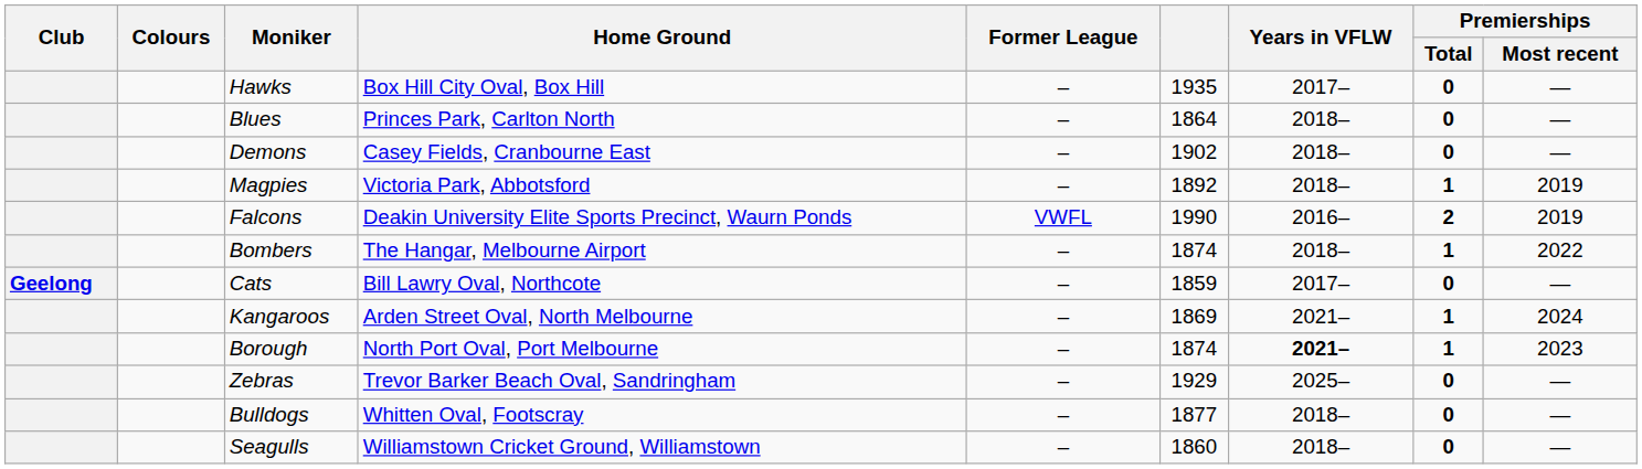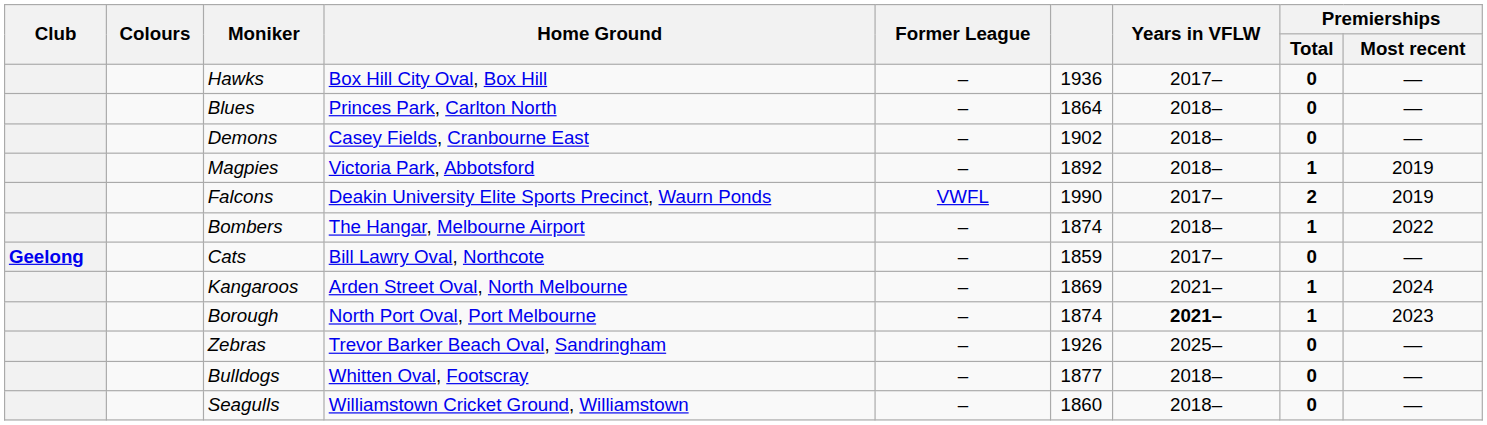 <table class="wikitable sortable" style="text-align:center; width:100%">
 <tr>
 <th rowspan=2>Club</th>
 <th rowspan=2 class=unsortable>Colours</th>
 <th rowspan=2>Moniker</th>
 <th rowspan=2>Home Ground</th>
 <th rowspan="2">Former League</th>
 <th rowspan="2"></th>
 <th rowspan="2">Years in VFLW</th>
 <th colspan=2>Premierships</th>
 </tr>
 <tr>
 <th data-sort-type=number>Total</th>
 <th>Most recent</th>
 </tr>
 <tr>
 <th style=text-align:left></th>
 <td></td>
 <td align="left"><em>Hawks</em></td>
 <td align="left"><a href='#'>Box Hill City Oval</a>, <a href='#'>Box Hill</a></td>
 <td>–</td>
-<td>1935</td>
+<td>1936</td>
 <td>2017–</td>
 <td><strong>0</strong></td>
 <td>—</td>
 </tr>
 <tr>
 <th style=text-align:left></th>
 <td></td>
 <td align="left"><em>Blues</em></td>
 <td align="left"><a href='#'>Princes Park</a>, <a href='#'>Carlton North</a></td>
 <td>–</td>
 <td>1864</td>
 <td>2018–</td>
 <td><strong>0</strong></td>
 <td>—</td>
 </tr>
 <tr>
 <th style=text-align:left></th>
 <td></td>
 <td align="left"><em>Demons</em></td>
 <td align="left"><a href='#'>Casey Fields</a>, <a href='#'>Cranbourne East</a></td>
 <td>–</td>
 <td>1902</td>
 <td>2018–</td>
 <td><strong>0</strong></td>
 <td>—</td>
 </tr>
 <tr>
 <th style=text-align:left></th>
 <td></td>
 <td align="left"><em>Magpies</em></td>
 <td align="left"><a href='#'>Victoria Park</a>, <a href='#'>Abbotsford</a></td>
 <td>–</td>
 <td>1892</td>
 <td>2018–</td>
 <td><strong>1</strong></td>
 <td>2019</td>
 </tr>
 <tr>
 <th style=text-align:left></th>
 <td></td>
 <td align="left"><em>Falcons</em></td>
 <td align="left"><a href='#'>Deakin University Elite Sports Precinct</a>, <a href='#'>Waurn Ponds</a></td>
 <td><a href='#'>VWFL</a></td>
 <td>1990</td>
-<td>2016–</td>
+<td>2017–</td>
 <td><strong>2</strong></td>
 <td>2019</td>
 </tr>
 <tr>
 <th style=text-align:left></th>
 <td></td>
 <td align="left"><em>Bombers</em></td>
 <td align="left"><a href='#'>The Hangar</a>, <a href='#'>Melbourne Airport</a></td>
 <td>–</td>
 <td>1874</td>
 <td>2018–</td>
 <td><strong>1</strong></td>
 <td>2022</td>
 </tr>
 <tr>
 <th style=text-align:left><a href='#'>Geelong</a></th>
 <td></td>
 <td align="left"><em>Cats</em></td>
 <td align="left"><a href='#'>Bill Lawry Oval</a>, <a href='#'>Northcote</a></td>
 <td>–</td>
 <td>1859</td>
 <td>2017–</td>
 <td><strong>0</strong></td>
 <td>—</td>
 </tr>
 <tr>
 <th style=text-align:left></th>
 <td></td>
 <td align="left"><em>Kangaroos</em></td>
 <td align="left"><a href='#'>Arden Street Oval</a>, <a href='#'>North Melbourne</a></td>
 <td>–</td>
 <td>1869</td>
 <td>2021–</td>
 <td><strong>1</strong></td>
 <td>2024</td>
 </tr>
 <tr>
 <th style=text-align:left></th>
 <td></td>
 <td align="left"><em>Borough</em></td>
 <td align="left"><a href='#'>North Port Oval</a>, <a href='#'>Port Melbourne</a></td>
 <td>–</td>
 <td>1874</td>
 <td><strong>2021–</strong></td>
 <td><strong>1</strong></td>
 <td>2023</td>
 </tr>
 <tr>
 <th style=text-align:left></th>
 <td></td>
 <td align="left"><em>Zebras</em></td>
 <td align="left"><a href='#'>Trevor Barker Beach Oval</a>, <a href='#'>Sandringham</a></td>
 <td>–</td>
-<td>1929</td>
+<td>1926</td>
 <td>2025–</td>
 <td><strong>0</strong></td>
 <td>—</td>
 </tr>
 <tr>
 <th style=text-align:left></th>
 <td></td>
 <td align="left"><em>Bulldogs</em></td>
 <td align="left"><a href='#'>Whitten Oval</a>, <a href='#'>Footscray</a></td>
 <td>–</td>
 <td>1877</td>
 <td>2018–</td>
 <td><strong>0</strong></td>
 <td>—</td>
 </tr>
 <tr>
 <th style=text-align:left></th>
 <td></td>
 <td align="left"><em>Seagulls</em></td>
 <td align="left"><a href='#'>Williamstown Cricket Ground</a>, <a href='#'>Williamstown</a></td>
 <td>–</td>
 <td>1860</td>
 <td>2018–</td>
 <td><strong>0</strong></td>
 <td>—</td>
 </tr>
 </table>
